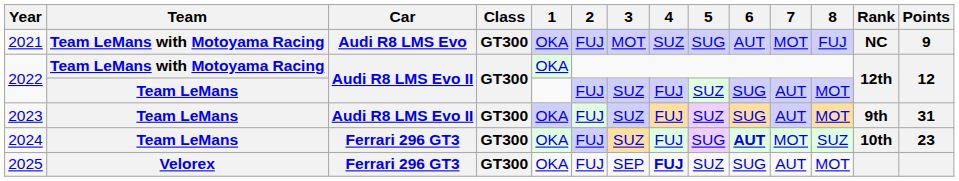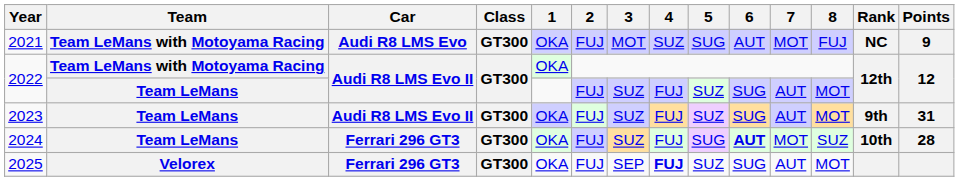 <table class="wikitable" style="text-align:center; font-size:90%">
 <tr>
 <th>Year</th>
 <th>Team</th>
 <th>Car</th>
 <th>Class</th>
 <th>1</th>
 <th>2</th>
 <th>3</th>
 <th>4</th>
 <th>5</th>
 <th>6</th>
 <th>7</th>
 <th>8</th>
 <th>Rank</th>
 <th>Points</th>
 </tr>
 <tr>
 <td><a href='#'>2021</a></td>
 <th><a href='#'>Team LeMans</a> with <a href='#'>Motoyama Racing</a></th>
 <th><a href='#'>Audi R8 LMS Evo</a></th>
 <th>GT300</th>
 <td style="background:#cfcfff;"><a href='#'>OKA</a><br></td>
 <td style="background:#cfcfff;"><a href='#'>FUJ</a><br></td>
 <td style="background:#cfcfff;"><a href='#'>MOT</a><br></td>
 <td style="background:#cfcfff;"><a href='#'>SUZ</a><br></td>
 <td style="background:#cfcfff;"><a href='#'>SUG</a><br></td>
 <td style="background:#cfcfff;"><a href='#'>AUT</a><br></td>
 <td style="background:#cfcfff;"><a href='#'>MOT</a><br></td>
 <td style="background:#cfcfff;"><a href='#'>FUJ</a><br></td>
 <th>NC</th>
 <th>9</th>
 </tr>
 <tr>
 <td rowspan=2><a href='#'>2022</a></td>
 <th><a href='#'>Team LeMans</a> with <a href='#'>Motoyama Racing</a></th>
 <th rowspan=2><a href='#'>Audi R8 LMS Evo II</a></th>
 <th rowspan=2>GT300</th>
 <td style="background:#DFFFDF"><a href='#'>OKA</a><br></td>
 <td colspan=7></td>
 <th rowspan=2>12th</th>
 <th rowspan=2>12</th>
 </tr>
 <tr>
 <th><a href='#'>Team LeMans</a></th>
 <td></td>
 <td style="background:#CFCFFF"><a href='#'>FUJ</a><br></td>
 <td style="background:#CFCFFF"><a href='#'>SUZ</a><br></td>
 <td style="background:#CFCFFF"><a href='#'>FUJ</a><br></td>
 <td style="background:#DFFFDF"><a href='#'>SUZ</a><br></td>
 <td style="background:#CFCFFF"><a href='#'>SUG</a><br></td>
 <td style="background:#CFCFFF"><a href='#'>AUT</a><br></td>
 <td style="background:#CFCFFF"><a href='#'>MOT</a><br></td>
 </tr>
 <tr>
 <td><a href='#'>2023</a></td>
 <th><a href='#'>Team LeMans</a></th>
 <th><a href='#'>Audi R8 LMS Evo II</a></th>
 <th>GT300</th>
 <td style="background:#CFCFFF;"><a href='#'>OKA</a><br></td>
 <td style="background:#DFFFDF;"><a href='#'>FUJ</a><br></td>
 <td style="background:#CFCFFF;"><a href='#'>SUZ</a><br></td>
 <td style="background:#FFDF9F;"><a href='#'>FUJ</a><br></td>
 <td style="background:#EFCFFF;"><a href='#'>SUZ</a><br></td>
 <td style="background:#FFDF9F;"><a href='#'>SUG</a><br></td>
 <td style="background:#CFCFFF;"><a href='#'>AUT</a><br></td>
 <td style="background:#FFDF9F;"><a href='#'>MOT</a><br></td>
 <th>9th</th>
 <th>31</th>
 </tr>
 <tr>
 <td><a href='#'>2024</a></td>
 <th nowrap><a href='#'>Team LeMans</a></th>
 <th nowrap><a href='#'>Ferrari 296 GT3</a></th>
 <th>GT300</th>
 <td style="background:#DFFFDF;"><a href='#'>OKA</a><br></td>
 <td style="background:#CFCFFF;"><a href='#'>FUJ</a><br></td>
 <td style="background:#FFDF9F;"><a href='#'>SUZ</a><br></td>
 <td style="background:#DFFFDF;"><a href='#'>FUJ</a><br></td>
 <td style="background:#EFCFFF;"><a href='#'>SUG</a><br></td>
 <td style="background:#DFFFDF;"><strong><a href='#'>AUT</a></strong><br></td>
 <td style="background:#DFFFDF;"><a href='#'>MOT</a><br></td>
 <td style="background:#DFFFDF;"><a href='#'>SUZ</a><br></td>
 <th>10th</th>
-<th>23</th>
+<th>28</th>
 </tr>
 <tr>
 <td><a href='#'>2025</a></td>
 <th><a href='#'>Velorex</a></th>
 <th><a href='#'>Ferrari 296 GT3</a></th>
 <th>GT300</th>
 <td style="background:#;"><a href='#'>OKA</a><br></td>
 <td style="background:#;"><a href='#'>FUJ</a><br></td>
 <td style="background:#;"><a href='#'>SEP</a><br></td>
 <td style="background:#;"><strong><a href='#'>FUJ</a><br></strong></td>
 <td style="background:#;"><a href='#'>SUZ</a><br></td>
 <td style="background:#;"><a href='#'>SUG</a><br></td>
 <td style="background:#;"><a href='#'>AUT</a><br></td>
 <td style="background:#;"><a href='#'>MOT</a><br></td>
 <th></th>
 <th></th>
 </tr>
 </table>
